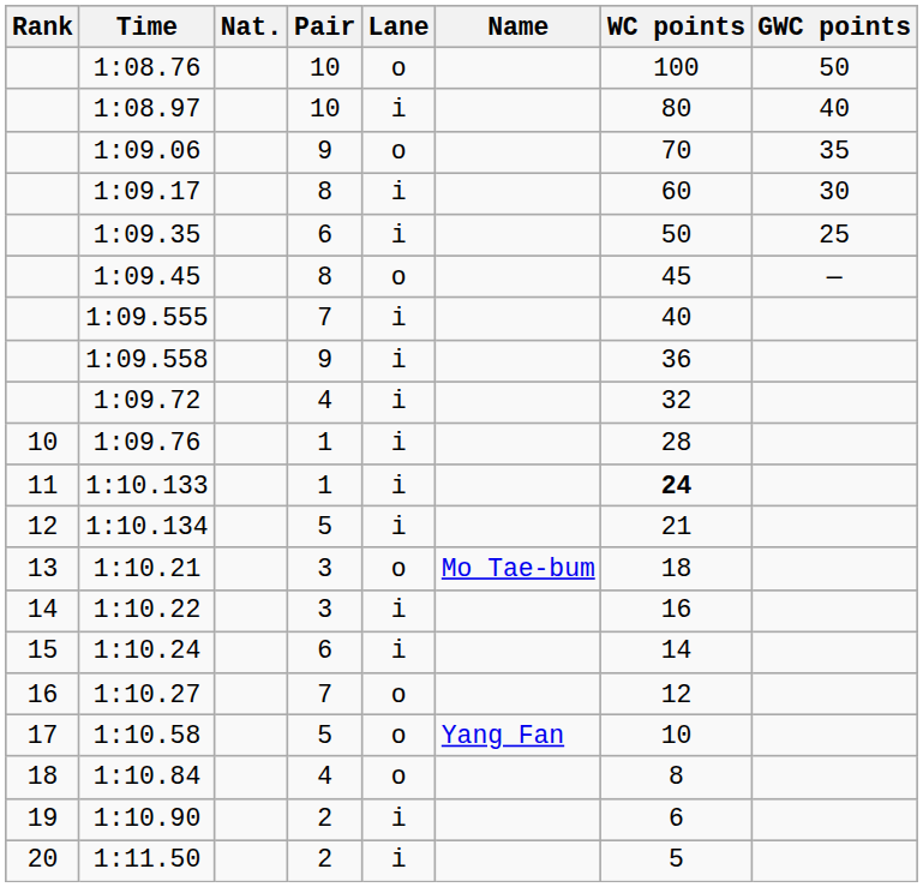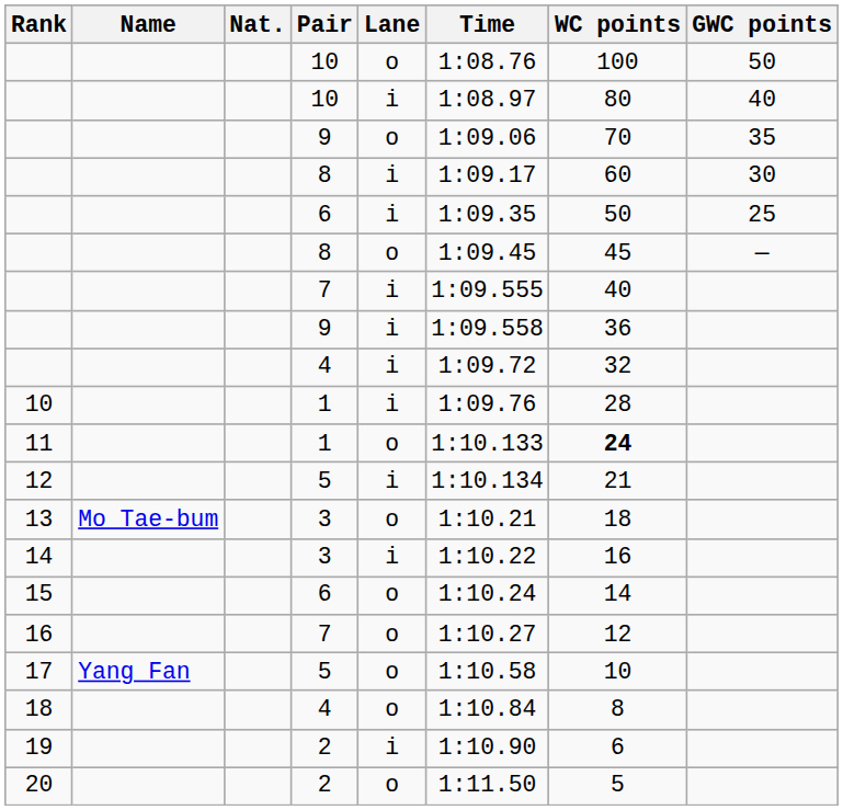 <table class="wikitable sortable" style="text-align:center">
 <tr>
 <th>Rank</th>
-<th>Time</th>
+<th>Name</th>
 <th>Nat.</th>
 <th>Pair</th>
 <th>Lane</th>
-<th>Name</th>
+<th>Time</th>
 <th>WC points</th>
 <th>GWC points</th>
 </tr>
 <tr>
 <td></td>
-<td>1:08.76</td>
+<td align=left></td>
 <td></td>
 <td>10</td>
 <td>o</td>
-<td align=left></td>
+<td>1:08.76</td>
 <td>100</td>
 <td>50</td>
 </tr>
 <tr>
 <td></td>
-<td>1:08.97</td>
+<td align=left></td>
 <td></td>
 <td>10</td>
 <td>i</td>
-<td align=left></td>
+<td>1:08.97</td>
 <td>80</td>
 <td>40</td>
 </tr>
 <tr>
 <td></td>
-<td>1:09.06</td>
+<td align=left></td>
 <td></td>
 <td>9</td>
 <td>o</td>
-<td align=left></td>
+<td>1:09.06</td>
 <td>70</td>
 <td>35</td>
 </tr>
 <tr>
 <td></td>
-<td>1:09.17</td>
+<td align=left></td>
 <td></td>
 <td>8</td>
 <td>i</td>
-<td align=left></td>
+<td>1:09.17</td>
 <td>60</td>
 <td>30</td>
 </tr>
 <tr>
 <td></td>
-<td>1:09.35</td>
+<td align=left></td>
 <td></td>
 <td>6</td>
 <td>i</td>
-<td align=left></td>
+<td>1:09.35</td>
 <td>50</td>
 <td>25</td>
 </tr>
 <tr>
 <td></td>
-<td>1:09.45</td>
+<td align=left></td>
 <td></td>
 <td>8</td>
 <td>o</td>
-<td align=left></td>
+<td>1:09.45</td>
 <td>45</td>
 <td>—</td>
 </tr>
 <tr>
 <td></td>
-<td>1:09.555</td>
+<td align=left></td>
 <td></td>
 <td>7</td>
 <td>i</td>
-<td align=left></td>
+<td>1:09.555</td>
 <td>40</td>
 <td></td>
 </tr>
 <tr>
 <td></td>
-<td>1:09.558</td>
+<td align=left></td>
 <td></td>
 <td>9</td>
 <td>i</td>
-<td align=left></td>
+<td>1:09.558</td>
 <td>36</td>
 <td></td>
 </tr>
 <tr>
 <td></td>
-<td>1:09.72</td>
+<td align=left></td>
 <td></td>
 <td>4</td>
 <td>i</td>
-<td align=left></td>
+<td>1:09.72</td>
 <td>32</td>
 <td></td>
 </tr>
 <tr>
 <td>10</td>
-<td>1:09.76</td>
+<td align=left></td>
 <td></td>
 <td>1</td>
 <td>i</td>
-<td align=left></td>
+<td>1:09.76</td>
 <td>28</td>
 <td></td>
 </tr>
 <tr>
 <td>11</td>
-<td>1:10.133</td>
+<td align=left></td>
 <td></td>
 <td>1</td>
-<td>i</td>
-<td align=left></td>
+<td>o</td>
+<td>1:10.133</td>
 <td><strong>24</strong></td>
 <td></td>
 </tr>
 <tr>
 <td>12</td>
-<td>1:10.134</td>
+<td align=left></td>
 <td></td>
 <td>5</td>
 <td>i</td>
-<td align=left></td>
+<td>1:10.134</td>
 <td>21</td>
 <td></td>
 </tr>
 <tr>
 <td>13</td>
-<td>1:10.21</td>
+<td align=left><a href='#'>Mo Tae-bum</a></td>
 <td></td>
 <td>3</td>
 <td>o</td>
-<td align=left><a href='#'>Mo Tae-bum</a></td>
+<td>1:10.21</td>
 <td>18</td>
 <td></td>
 </tr>
 <tr>
 <td>14</td>
-<td>1:10.22</td>
+<td align=left></td>
 <td></td>
 <td>3</td>
 <td>i</td>
-<td align=left></td>
+<td>1:10.22</td>
 <td>16</td>
 <td></td>
 </tr>
 <tr>
 <td>15</td>
-<td>1:10.24</td>
+<td align=left></td>
 <td></td>
 <td>6</td>
-<td>i</td>
-<td align=left></td>
+<td>o</td>
+<td>1:10.24</td>
 <td>14</td>
 <td></td>
 </tr>
 <tr>
 <td>16</td>
-<td>1:10.27</td>
+<td align=left></td>
 <td></td>
 <td>7</td>
 <td>o</td>
-<td align=left></td>
+<td>1:10.27</td>
 <td>12</td>
 <td></td>
 </tr>
 <tr>
 <td>17</td>
-<td>1:10.58</td>
+<td align=left><a href='#'>Yang Fan</a></td>
 <td></td>
 <td>5</td>
 <td>o</td>
-<td align=left><a href='#'>Yang Fan</a></td>
+<td>1:10.58</td>
 <td>10</td>
 <td></td>
 </tr>
 <tr>
 <td>18</td>
-<td>1:10.84</td>
+<td align=left></td>
 <td></td>
 <td>4</td>
 <td>o</td>
-<td align=left></td>
+<td>1:10.84</td>
 <td>8</td>
 <td></td>
 </tr>
 <tr>
 <td>19</td>
-<td>1:10.90</td>
+<td align=left></td>
 <td></td>
 <td>2</td>
 <td>i</td>
-<td align=left></td>
+<td>1:10.90</td>
 <td>6</td>
 <td></td>
 </tr>
 <tr>
 <td>20</td>
-<td>1:11.50</td>
+<td align=left></td>
 <td></td>
 <td>2</td>
-<td>i</td>
-<td align=left></td>
+<td>o</td>
+<td>1:11.50</td>
 <td>5</td>
 <td></td>
 </tr>
 </table>
